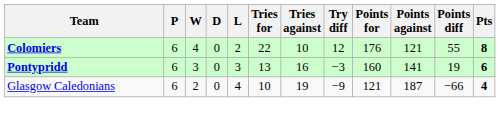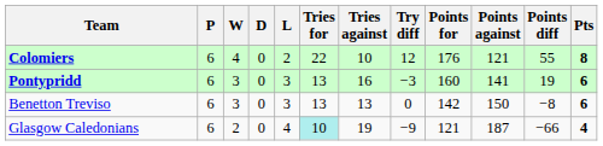 <table class="wikitable" style="text-align: center;">
 <tr>
 <th width="200">Team</th>
 <th width="20">P</th>
 <th width="20">W</th>
 <th width="20">D</th>
 <th width="20">L</th>
 <th width="20">Tries for</th>
 <th width="20">Tries against</th>
 <th width="30">Try diff</th>
 <th width="20">Points for</th>
 <th width="20">Points against</th>
 <th width="25">Points diff</th>
 <th width="20">Pts</th>
 </tr>
 <tr bgcolor="#ccffcc">
 <td align="left"> <strong><a href='#'>Colomiers</a></strong></td>
 <td>6</td>
 <td>4</td>
 <td>0</td>
 <td>2</td>
 <td>22</td>
 <td>10</td>
 <td>12</td>
 <td>176</td>
 <td>121</td>
 <td>55</td>
 <td><strong>8</strong></td>
 </tr>
 <tr bgcolor="#ccffcc">
 <td align="left"> <strong><a href='#'>Pontypridd</a></strong></td>
 <td>6</td>
 <td>3</td>
 <td>0</td>
 <td>3</td>
 <td>13</td>
 <td>16</td>
 <td>−3</td>
 <td>160</td>
 <td>141</td>
 <td>19</td>
 <td><strong>6</strong></td>
 </tr>
 <tr>
+<td align="left"> <a href='#'>Benetton Treviso</a></td>
+<td>6</td>
+<td>3</td>
+<td>0</td>
+<td>3</td>
+<td>13</td>
+<td>13</td>
+<td>0</td>
+<td>142</td>
+<td>150</td>
+<td>−8</td>
+<td><strong>6</strong></td>
+</tr>
+<tr>
 <td align="left"> <a href='#'>Glasgow Caledonians</a></td>
 <td>6</td>
 <td>2</td>
 <td>0</td>
 <td>4</td>
-<td>10</td>
+<td style="background: paleturquoise;">10</td>
 <td>19</td>
 <td>−9</td>
 <td>121</td>
 <td>187</td>
 <td>−66</td>
 <td><strong>4</strong></td>
 </tr>
 </table>
